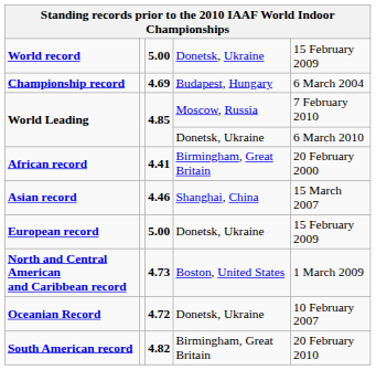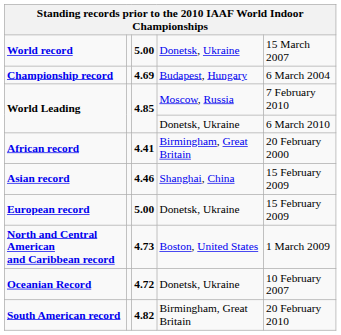 <table class="wikitable" width=75%>
 <tr>
 <th colspan="5">Standing records prior to the 2010 IAAF World Indoor Championships</th>
 </tr>
 <tr>
 <td><strong><a href='#'>World record</a></strong></td>
 <td></td>
 <td><strong>5.00</strong></td>
 <td><a href='#'>Donetsk</a>, <a href='#'>Ukraine</a></td>
-<td>15 February 2009</td>
+<td>15 March 2007</td>
 </tr>
 <tr>
 <td><strong><a href='#'>Championship record</a></strong></td>
 <td></td>
 <td><strong>4.69</strong></td>
 <td><a href='#'>Budapest</a>, <a href='#'>Hungary</a></td>
 <td>6 March 2004</td>
 </tr>
 <tr>
 <td rowspan=2><strong>World Leading</strong></td>
 <td rowspan=2></td>
 <td rowspan=2><strong>4.85</strong></td>
 <td><a href='#'>Moscow</a>, <a href='#'>Russia</a></td>
 <td>7 February 2010</td>
 </tr>
 <tr>
 <td>Donetsk, Ukraine</td>
 <td>6 March 2010</td>
 </tr>
 <tr>
 <td><strong><a href='#'>African record</a></strong></td>
 <td></td>
 <td><strong>4.41</strong></td>
 <td><a href='#'>Birmingham</a>, <a href='#'>Great Britain</a></td>
 <td>20 February 2000</td>
 </tr>
 <tr>
 <td><strong><a href='#'>Asian record</a></strong></td>
 <td></td>
 <td><strong>4.46</strong></td>
 <td><a href='#'>Shanghai</a>, <a href='#'>China</a></td>
-<td>15 March 2007</td>
+<td>15 February 2009</td>
 </tr>
 <tr>
 <td><strong><a href='#'>European record</a></strong></td>
 <td></td>
 <td><strong>5.00</strong></td>
 <td>Donetsk, Ukraine</td>
 <td>15 February 2009</td>
 </tr>
 <tr>
 <td><strong><a href='#'>North and Central American <br>and Caribbean record</a></strong></td>
 <td></td>
 <td><strong>4.73</strong></td>
 <td><a href='#'>Boston</a>, <a href='#'>United States</a></td>
 <td>1 March 2009</td>
 </tr>
 <tr>
 <td><strong><a href='#'>Oceanian Record</a></strong></td>
 <td></td>
 <td><strong>4.72</strong></td>
 <td>Donetsk, Ukraine</td>
 <td>10 February 2007</td>
 </tr>
 <tr>
 <td><strong><a href='#'>South American record</a></strong></td>
 <td></td>
 <td><strong>4.82</strong></td>
 <td>Birmingham, Great Britain</td>
 <td>20 February 2010</td>
 </tr>
 </table>
